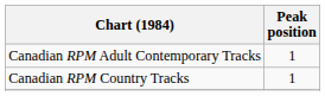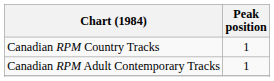 <table class="wikitable sortable">
 <tr>
 <th>Chart (1984)</th>
 <th>Peak<br>position</th>
 </tr>
 <tr>
-<td>Canadian <em>RPM</em> Adult Contemporary Tracks</td>
+<td>Canadian <em>RPM</em> Country Tracks</td>
 <td align="center">1</td>
 </tr>
 <tr>
-<td>Canadian <em>RPM</em> Country Tracks</td>
+<td>Canadian <em>RPM</em> Adult Contemporary Tracks</td>
 <td align="center">1</td>
 </tr>
 <tr>
 </tr>
 <tr>
 </tr>
 </table>
